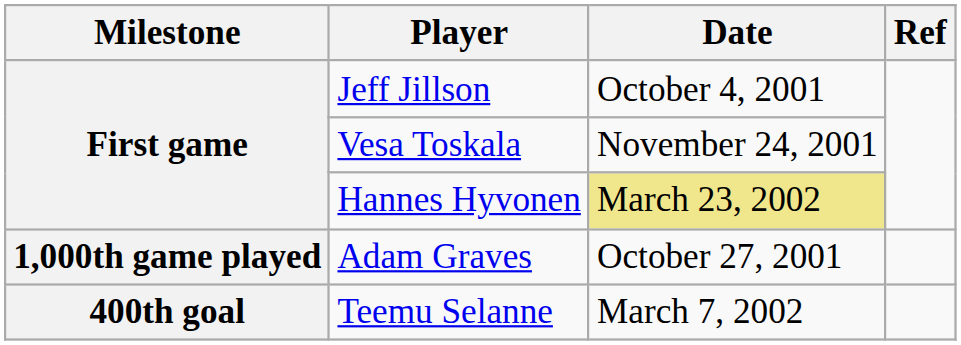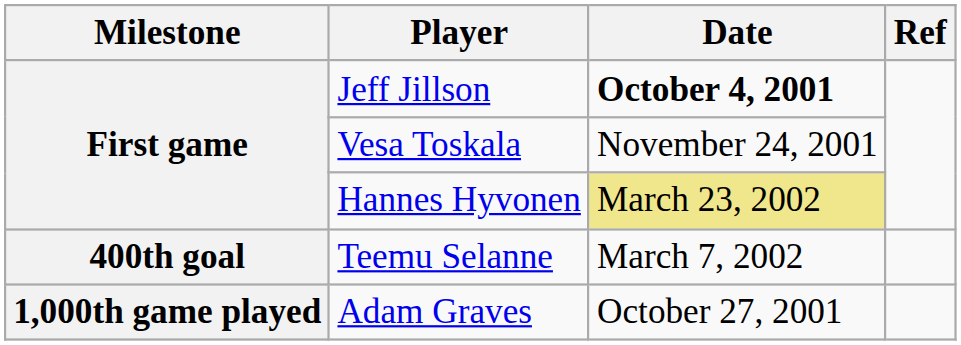 <table class="wikitable">
 <tr>
 <th scope="col">Milestone</th>
 <th scope="col">Player</th>
 <th scope="col">Date</th>
 <th scope="col">Ref</th>
 </tr>
 <tr>
 <th rowspan=3>First game</th>
 <td><a href='#'>Jeff Jillson</a></td>
-<td>October 4, 2001</td>
+<td><strong>October 4, 2001</strong></td>
 <td rowspan=3></td>
 </tr>
 <tr>
 <td><a href='#'>Vesa Toskala</a></td>
 <td>November 24, 2001</td>
 </tr>
 <tr>
 <td><a href='#'>Hannes Hyvonen</a></td>
 <td style="background: khaki;">March 23, 2002</td>
 </tr>
 <tr>
+<th>400th goal</th>
+<td><a href='#'>Teemu Selanne</a></td>
+<td>March 7, 2002</td>
+<td></td>
+</tr>
+<tr>
 <th>1,000th game played</th>
 <td><a href='#'>Adam Graves</a></td>
 <td>October 27, 2001</td>
 <td></td>
 </tr>
-<tr>
-<th>400th goal</th>
-<td><a href='#'>Teemu Selanne</a></td>
-<td>March 7, 2002</td>
-<td></td>
-</tr>
 </table>
